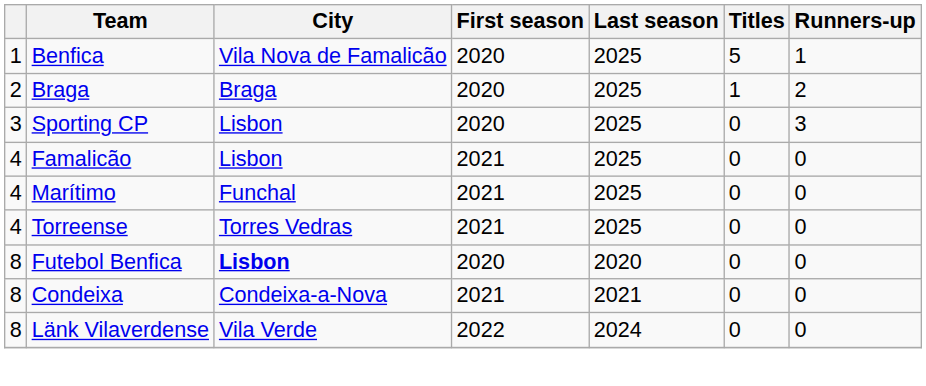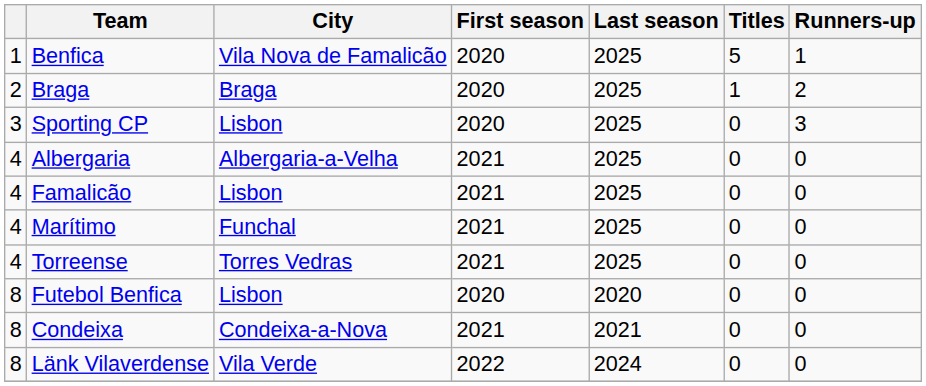 <table class="wikitable sortable">
 <tr>
 <th></th>
 <th>Team</th>
 <th>City</th>
 <th>First season</th>
 <th>Last season</th>
 <th>Titles</th>
 <th>Runners-up</th>
 </tr>
 <tr>
 <td>1</td>
 <td><a href='#'>Benfica</a></td>
 <td><a href='#'>Vila Nova de Famalicão</a></td>
 <td>2020</td>
 <td>2025</td>
 <td>5</td>
 <td>1</td>
 </tr>
 <tr>
 <td>2</td>
 <td><a href='#'>Braga</a></td>
 <td><a href='#'>Braga</a></td>
 <td>2020</td>
 <td>2025</td>
 <td>1</td>
 <td>2</td>
 </tr>
 <tr>
 <td>3</td>
 <td><a href='#'>Sporting CP</a></td>
 <td><a href='#'>Lisbon</a></td>
 <td>2020</td>
 <td>2025</td>
 <td>0</td>
 <td>3</td>
 </tr>
 <tr>
 <td>4</td>
+<td><a href='#'>Albergaria</a></td>
+<td><a href='#'>Albergaria-a-Velha</a></td>
+<td>2021</td>
+<td>2025</td>
+<td>0</td>
+<td>0</td>
+</tr>
+<tr>
+<td>4</td>
 <td><a href='#'>Famalicão</a></td>
 <td><a href='#'>Lisbon</a></td>
 <td>2021</td>
 <td>2025</td>
 <td>0</td>
 <td>0</td>
 </tr>
 <tr>
 <td>4</td>
 <td><a href='#'>Marítimo</a></td>
 <td><a href='#'>Funchal</a></td>
 <td>2021</td>
 <td>2025</td>
 <td>0</td>
 <td>0</td>
 </tr>
 <tr>
 <td>4</td>
 <td><a href='#'>Torreense</a></td>
 <td><a href='#'>Torres Vedras</a></td>
 <td>2021</td>
 <td>2025</td>
 <td>0</td>
 <td>0</td>
 </tr>
 <tr>
 <td>8</td>
 <td><a href='#'>Futebol Benfica</a></td>
-<td><strong><a href='#'>Lisbon</a></strong></td>
+<td><a href='#'>Lisbon</a></td>
 <td>2020</td>
 <td>2020</td>
 <td>0</td>
 <td>0</td>
 </tr>
 <tr>
 <td>8</td>
 <td><a href='#'>Condeixa</a></td>
 <td><a href='#'>Condeixa-a-Nova</a></td>
 <td>2021</td>
 <td>2021</td>
 <td>0</td>
 <td>0</td>
 </tr>
 <tr>
 <td>8</td>
 <td><a href='#'>Länk Vilaverdense</a></td>
 <td><a href='#'>Vila Verde</a></td>
 <td>2022</td>
 <td>2024</td>
 <td>0</td>
 <td>0</td>
 </tr>
 <tr>
 </tr>
 </table>
